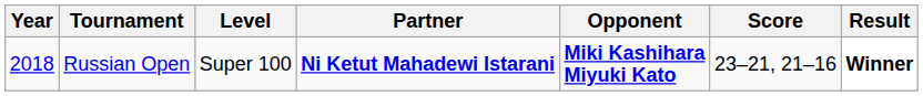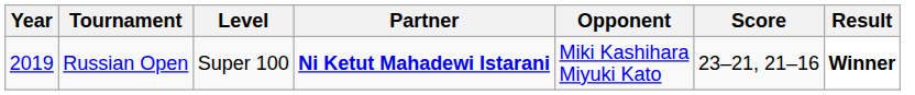 <table class="sortable wikitable" style="font-size: 90%;">
 <tr>
 <th>Year</th>
 <th>Tournament</th>
 <th>Level</th>
 <th>Partner</th>
 <th>Opponent</th>
 <th>Score</th>
 <th>Result</th>
 </tr>
 <tr>
-<td align="center"><a href='#'>2018</a></td>
+<td align="center"><a href='#'>2019</a></td>
 <td align="left"><a href='#'>Russian Open</a></td>
 <td align="left">Super 100</td>
 <td align="left"><strong> <a href='#'>Ni Ketut Mahadewi Istarani</a></strong></td>
-<td align="left"><strong> <a href='#'>Miki Kashihara</a> <br>  <a href='#'>Miyuki Kato</a></strong></td>
+<td align="left"> <a href='#'>Miki Kashihara</a> <br>  <a href='#'>Miyuki Kato</a></td>
 <td align="left">23–21, 21–16</td>
 <td style="text-align:left; background:white"> <strong>Winner</strong></td>
 </tr>
 </table>
